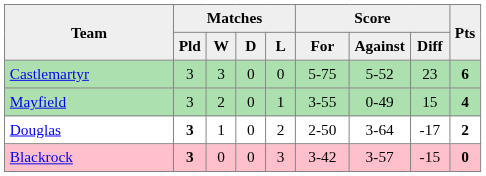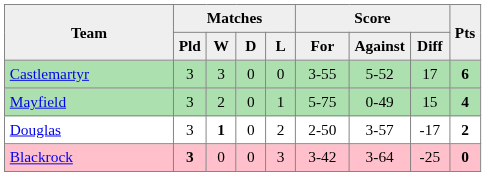 <table style=border-collapse:collapse border=1 cellspacing=0 cellpadding=5>
 <tr align=center bgcolor=#efefef>
 <th rowspan=2 width=165>Team</th>
 <th colspan=4>Matches</th>
 <th colspan=3>Score</th>
 <th rowspan=2width=20>Pts</th>
 </tr>
 <tr align=center bgcolor=#efefef>
 <th width=20>Pld</th>
 <th width=20>W</th>
 <th width=20>D</th>
 <th width=20>L</th>
 <th width=45>For</th>
 <th width=45>Against</th>
 <th width=30>Diff</th>
 </tr>
 <tr align=center style="background:#ACE1AF;">
 <td style="text-align:left;"><a href='#'>Castlemartyr</a></td>
 <td>3</td>
 <td>3</td>
 <td>0</td>
 <td>0</td>
-<td>5-75</td>
+<td>3-55</td>
 <td>5-52</td>
-<td>23</td>
+<td>17</td>
 <td><strong>6</strong></td>
 </tr>
 <tr align=center style="background:#ACE1AF;">
 <td style="text-align:left;"><a href='#'>Mayfield</a></td>
 <td>3</td>
 <td>2</td>
 <td>0</td>
 <td>1</td>
-<td>3-55</td>
+<td>5-75</td>
 <td>0-49</td>
 <td>15</td>
 <td><strong>4</strong></td>
 </tr>
 <tr align=center>
 <td style="text-align:left;"><a href='#'>Douglas</a></td>
-<td><strong>3</strong></td>
-<td>1</td>
+<td>3</td>
+<td><strong>1</strong></td>
 <td>0</td>
 <td>2</td>
 <td>2-50</td>
-<td>3-64</td>
+<td>3-57</td>
 <td>-17</td>
 <td><strong>2</strong></td>
 </tr>
 <tr align=center style="background:#FFC0CB;">
 <td style="text-align:left;"><a href='#'>Blackrock</a></td>
 <td><strong>3</strong></td>
 <td>0</td>
 <td>0</td>
 <td>3</td>
 <td>3-42</td>
-<td>3-57</td>
-<td>-15</td>
+<td>3-64</td>
+<td>-25</td>
 <td><strong>0</strong></td>
 </tr>
 </table>
